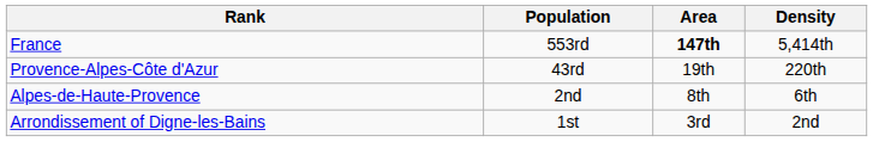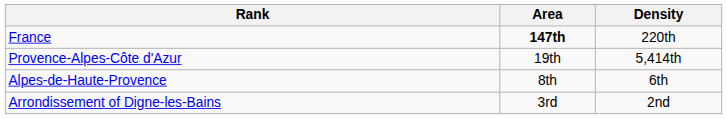 <table class="wikitable" style="width: 66%; margin:1em auto;">
 <tr>
 <th>Rank</th>
-<th>Population</th>
 <th>Area</th>
 <th>Density</th>
 </tr>
 <tr>
 <td><a href='#'>France</a></td>
-<td align="center">553rd</td>
 <td align="center"><strong>147th</strong></td>
+<td align="center">220th</td>
+</tr>
+<tr>
+<td><a href='#'>Provence-Alpes-Côte d'Azur</a></td>
+<td align="center">19th</td>
 <td align="center">5,414th</td>
 </tr>
 <tr>
-<td><a href='#'>Provence-Alpes-Côte d'Azur</a></td>
-<td align="center">43rd</td>
-<td align="center">19th</td>
-<td align="center">220th</td>
-</tr>
-<tr>
 <td><a href='#'>Alpes-de-Haute-Provence</a></td>
-<td align="center">2nd</td>
 <td align="center">8th</td>
 <td align="center">6th</td>
 </tr>
 <tr>
 <td><a href='#'>Arrondissement of Digne-les-Bains</a></td>
-<td align="center">1st</td>
 <td align="center">3rd</td>
 <td align="center">2nd</td>
 </tr>
 </table>
